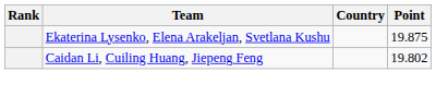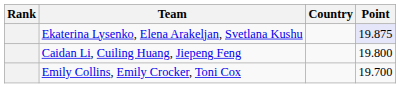 <table class="wikitable sortable">
 <tr>
 <th>Rank</th>
 <th>Team</th>
 <th>Country</th>
 <th>Point</th>
 </tr>
 <tr>
 <th></th>
 <td><a href='#'>Ekaterina Lysenko</a>, <a href='#'>Elena Arakeljan</a>, <a href='#'>Svetlana Kushu</a></td>
 <td></td>
-<td>19.875</td>
+<td style="background: lavender;">19.875</td>
 </tr>
 <tr>
 <th></th>
 <td><a href='#'>Caidan Li</a>, <a href='#'>Cuiling Huang</a>, <a href='#'>Jiepeng Feng</a></td>
 <td></td>
-<td>19.802</td>
+<td>19.800</td>
+</tr>
+<tr>
+<th></th>
+<td><a href='#'>Emily Collins</a>, <a href='#'>Emily Crocker</a>, <a href='#'>Toni Cox</a></td>
+<td></td>
+<td>19.700</td>
 </tr>
 </table>
